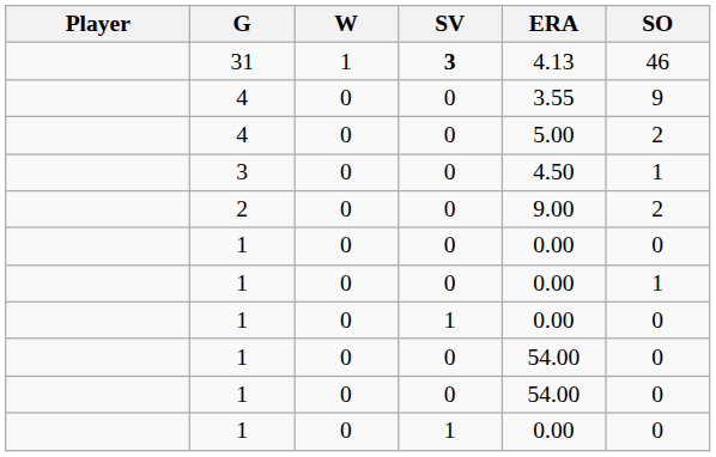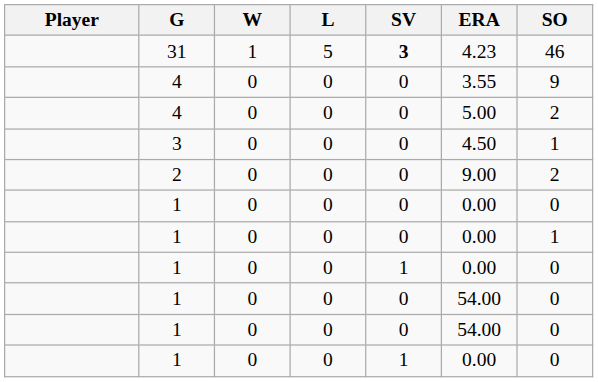 <table class="wikitable sortable">
 <tr>
 <th bgcolor="#DDDDFF" width="16%">Player</th>
 <th bgcolor="#DDDDFF" width="9%">G</th>
 <th bgcolor="#DDDDFF" width="9%">W</th>
+<th bgcolor="#DDDDFF" width="9%">L</th>
 <th bgcolor="#DDDDFF" width="9%">SV</th>
 <th bgcolor="#DDDDFF" width="9%">ERA</th>
 <th bgcolor="#DDDDFF" width="9%">SO</th>
 </tr>
 <tr align="center">
 <td></td>
 <td>31</td>
 <td>1</td>
+<td>5</td>
 <td><strong>3</strong></td>
-<td>4.13</td>
+<td>4.23</td>
 <td>46</td>
 </tr>
 <tr align="center">
 <td></td>
 <td>4</td>
+<td>0</td>
 <td>0</td>
 <td>0</td>
 <td>3.55</td>
 <td>9</td>
 </tr>
 <tr align="center">
 <td></td>
 <td>4</td>
 <td>0</td>
 <td>0</td>
+<td>0</td>
 <td>5.00</td>
 <td>2</td>
 </tr>
 <tr align="center">
 <td></td>
 <td>3</td>
+<td>0</td>
 <td>0</td>
 <td>0</td>
 <td>4.50</td>
 <td>1</td>
 </tr>
 <tr align="center">
 <td></td>
 <td>2</td>
 <td>0</td>
 <td>0</td>
+<td>0</td>
 <td>9.00</td>
 <td>2</td>
 </tr>
 <tr align="center">
 <td></td>
 <td>1</td>
+<td>0</td>
 <td>0</td>
 <td>0</td>
 <td>0.00</td>
 <td>0</td>
 </tr>
 <tr align="center">
 <td></td>
 <td>1</td>
 <td>0</td>
 <td>0</td>
+<td>0</td>
 <td>0.00</td>
 <td>1</td>
 </tr>
 <tr align="center">
 <td></td>
 <td>1</td>
+<td>0</td>
 <td>0</td>
 <td>1</td>
 <td>0.00</td>
 <td>0</td>
 </tr>
 <tr align="center">
 <td></td>
 <td>1</td>
 <td>0</td>
 <td>0</td>
+<td>0</td>
 <td>54.00</td>
 <td>0</td>
 </tr>
 <tr align="center">
 <td></td>
 <td>1</td>
+<td>0</td>
 <td>0</td>
 <td>0</td>
 <td>54.00</td>
 <td>0</td>
 </tr>
 <tr align="center">
 <td></td>
 <td>1</td>
 <td>0</td>
+<td>0</td>
 <td>1</td>
 <td>0.00</td>
 <td>0</td>
 </tr>
 </table>
